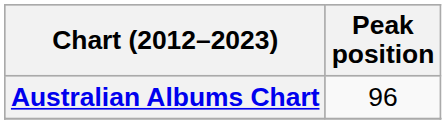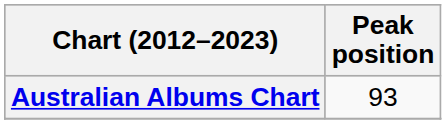 <table class="wikitable sortable plainrowheaders" style="text-align:center">
 <tr>
 <th scope="col">Chart (2012–2023)</th>
 <th scope="col">Peak<br>position</th>
 </tr>
 <tr>
 <th scope="row"><a href='#'>Australian Albums Chart</a></th>
-<td>96</td>
+<td>93</td>
 </tr>
 <tr>
 </tr>
 <tr>
 </tr>
 <tr>
 </tr>
 <tr>
 </tr>
 <tr>
 </tr>
 <tr>
 </tr>
 <tr>
 </tr>
 <tr>
 </tr>
 <tr>
 </tr>
 <tr>
 </tr>
 <tr>
 </tr>
 <tr>
 </tr>
 <tr>
 </tr>
 <tr>
 </tr>
 </table>
